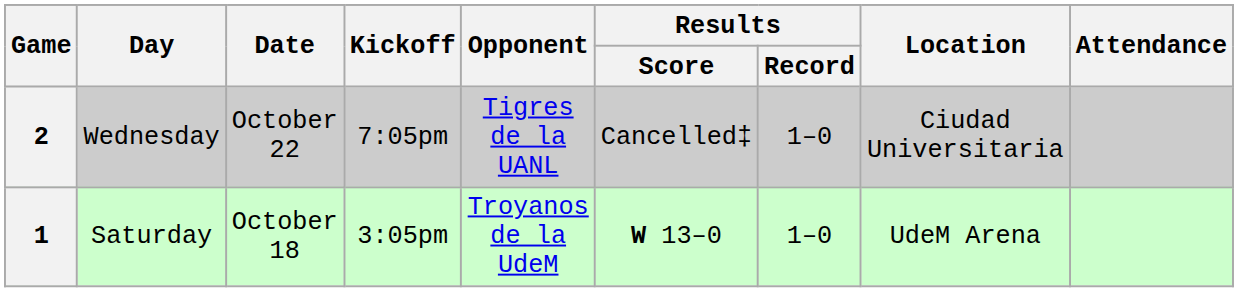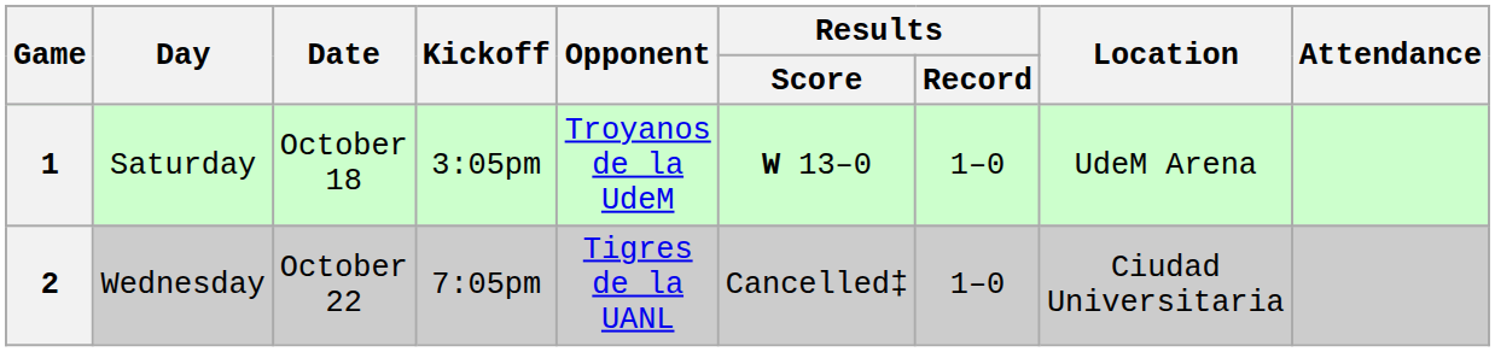 <table class="wikitable">
 <tr>
 <th rowspan="2" width="40">Game</th>
 <th rowspan="2" width="60">Day</th>
 <th rowspan="2" width="110">Date</th>
 <th rowspan="2" width="60">Kickoff</th>
 <th rowspan="2" width="190">Opponent</th>
 <th colspan="2" width="180">Results</th>
 <th rowspan="2" width="250">Location</th>
 <th rowspan="2" width="80">Attendance</th>
 </tr>
 <tr>
 <th width="120">Score</th>
 <th width="60">Record</th>
 </tr>
+<tr align="center" bgcolor="#CCFFCC">
+<th>1</th>
+<td>Saturday</td>
+<td>October 18</td>
+<td>3:05pm</td>
+<td><a href='#'>Troyanos de la UdeM</a></td>
+<td><strong>W</strong> 13–0</td>
+<td>1–0</td>
+<td>UdeM Arena</td>
+<td></td>
+</tr>
 <tr align="center" bgcolor="#CCCCCC">
 <th>2</th>
 <td>Wednesday</td>
 <td>October 22</td>
 <td>7:05pm</td>
 <td><a href='#'>Tigres de la UANL</a></td>
 <td>Cancelled‡</td>
 <td>1–0</td>
 <td>Ciudad Universitaria</td>
 <td></td>
 </tr>
-<tr align="center" bgcolor="#CCFFCC">
-<th>1</th>
-<td>Saturday</td>
-<td>October 18</td>
-<td>3:05pm</td>
-<td><a href='#'>Troyanos de la UdeM</a></td>
-<td><strong>W</strong> 13–0</td>
-<td>1–0</td>
-<td>UdeM Arena</td>
-<td></td>
-</tr>
 </table>
